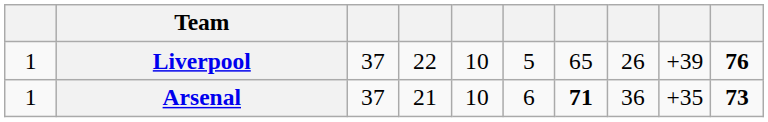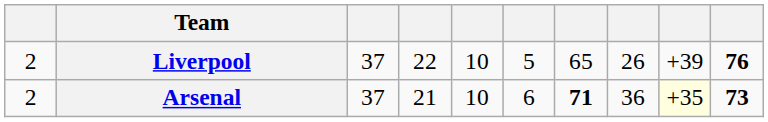 <table class="wikitable plainrowheaders" style="text-align: center;float:center">
 <tr>
 <th width="28"></th>
 <th style="width:190px;">Team</th>
 <th width="28"></th>
 <th width="28"></th>
 <th width="28"></th>
 <th width="28"></th>
 <th width="28"></th>
 <th width="28"></th>
 <th width="28"></th>
 <th width="28"></th>
 </tr>
 <tr>
-<td>1</td>
+<td>2</td>
 <th scope=row><a href='#'>Liverpool</a></th>
 <td>37</td>
 <td>22</td>
 <td>10</td>
 <td>5</td>
 <td>65</td>
 <td>26</td>
 <td>+39</td>
 <td><strong>76</strong></td>
 </tr>
 <tr>
-<td>1</td>
+<td>2</td>
 <th scope=row><a href='#'>Arsenal</a></th>
 <td>37</td>
 <td>21</td>
 <td>10</td>
 <td>6</td>
 <td><strong>71</strong></td>
 <td>36</td>
-<td>+35</td>
+<td style="background: lightyellow;">+35</td>
 <td><strong>73</strong></td>
 </tr>
 </table>
